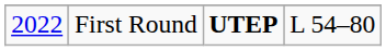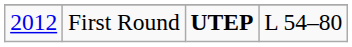 <table class="wikitable">
 <tr align="center">
 </tr>
 <tr style="text-align:center;">
-<td><a href='#'>2022</a></td>
+<td><a href='#'>2012</a></td>
 <td>First Round</td>
 <td><strong>UTEP</strong></td>
 <td>L 54–80</td>
 </tr>
 </table>
